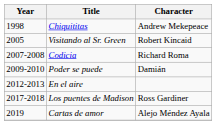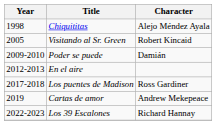 <table class="wikitable" style="font-size: 90%;">
 <tr>
 <th>Year</th>
 <th>Title</th>
 <th>Character</th>
 </tr>
 <tr>
 <td>1998</td>
 <td><em><a href='#'>Chiquititas</a></em></td>
-<td>Andrew Mekepeace</td>
+<td>Alejo Méndez Ayala</td>
 </tr>
 <tr>
 <td>2005</td>
 <td><em>Visitando al Sr. Green</em></td>
 <td>Robert Kincaid</td>
-</tr>
-<tr>
-<td>2007-2008</td>
-<td><em><a href='#'>Codicia</a></em></td>
-<td>Richard Roma</td>
 </tr>
 <tr>
 <td>2009-2010</td>
 <td><em>Poder se puede</em></td>
 <td>Damián</td>
 </tr>
 <tr>
 <td>2012-2013</td>
 <td><em>En el aire</em></td>
 <td></td>
 </tr>
 <tr>
 <td>2017-2018</td>
 <td><em>Los puentes de Madison</em></td>
 <td>Ross Gardiner</td>
 </tr>
 <tr>
 <td>2019</td>
 <td><em>Cartas de amor</em></td>
-<td>Alejo Méndez Ayala</td>
+<td>Andrew Mekepeace</td>
+</tr>
+<tr>
+<td>2022-2023</td>
+<td><em>Los 39 Escalones</em></td>
+<td>Richard Hannay</td>
 </tr>
 <tr>
 </tr>
 </table>
